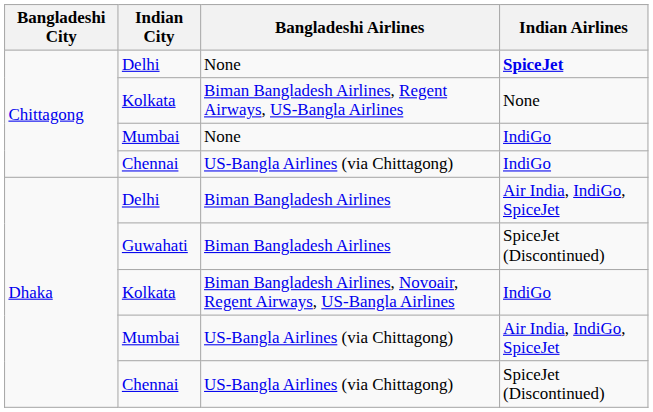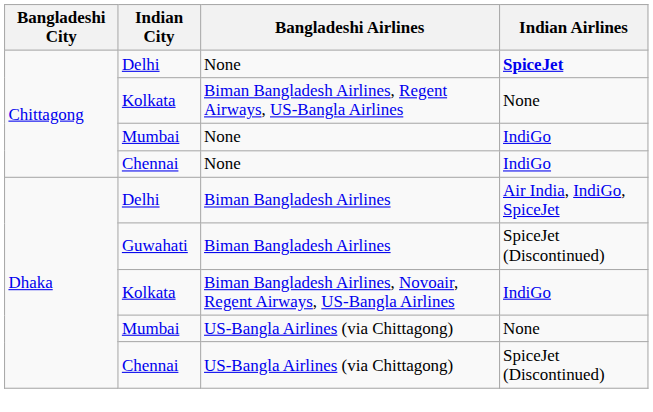 <table class="wikitable sortable">
 <tr>
 <th>Bangladeshi City</th>
 <th>Indian City</th>
 <th>Bangladeshi Airlines</th>
 <th>Indian Airlines</th>
 </tr>
 <tr>
 <td rowspan="4"><a href='#'>Chittagong</a></td>
 <td><a href='#'>Delhi</a></td>
 <td>None</td>
 <td><strong><a href='#'>SpiceJet</a></strong></td>
 </tr>
 <tr>
 <td><a href='#'>Kolkata</a></td>
 <td><a href='#'>Biman Bangladesh Airlines</a>, <a href='#'>Regent Airways</a>, <a href='#'>US-Bangla Airlines</a></td>
 <td>None</td>
 </tr>
 <tr>
 <td><a href='#'>Mumbai</a></td>
 <td>None</td>
 <td><a href='#'>IndiGo</a></td>
 </tr>
 <tr>
 <td><a href='#'>Chennai</a></td>
-<td><a href='#'>US-Bangla Airlines</a> (via Chittagong)</td>
+<td>None</td>
 <td><a href='#'>IndiGo</a></td>
 </tr>
 <tr>
 <td rowspan="5"><a href='#'>Dhaka</a></td>
 <td><a href='#'>Delhi</a></td>
 <td><a href='#'>Biman Bangladesh Airlines</a></td>
 <td><a href='#'>Air India</a>, <a href='#'>IndiGo</a>, <a href='#'>SpiceJet</a></td>
 </tr>
 <tr>
 <td><a href='#'>Guwahati</a></td>
 <td><a href='#'>Biman Bangladesh Airlines</a></td>
 <td>SpiceJet (Discontinued)</td>
 </tr>
 <tr>
 <td><a href='#'>Kolkata</a></td>
 <td><a href='#'>Biman Bangladesh Airlines</a>, <a href='#'>Novoair</a>, <a href='#'>Regent Airways</a>, <a href='#'>US-Bangla Airlines</a></td>
 <td><a href='#'>IndiGo</a></td>
 </tr>
 <tr>
 <td><a href='#'>Mumbai</a></td>
 <td><a href='#'>US-Bangla Airlines</a> (via Chittagong)</td>
-<td><a href='#'>Air India</a>, <a href='#'>IndiGo</a>, <a href='#'>SpiceJet</a></td>
+<td>None</td>
 </tr>
 <tr>
 <td><a href='#'>Chennai</a></td>
 <td><a href='#'>US-Bangla Airlines</a> (via Chittagong)</td>
 <td>SpiceJet (Discontinued)</td>
 </tr>
 </table>
